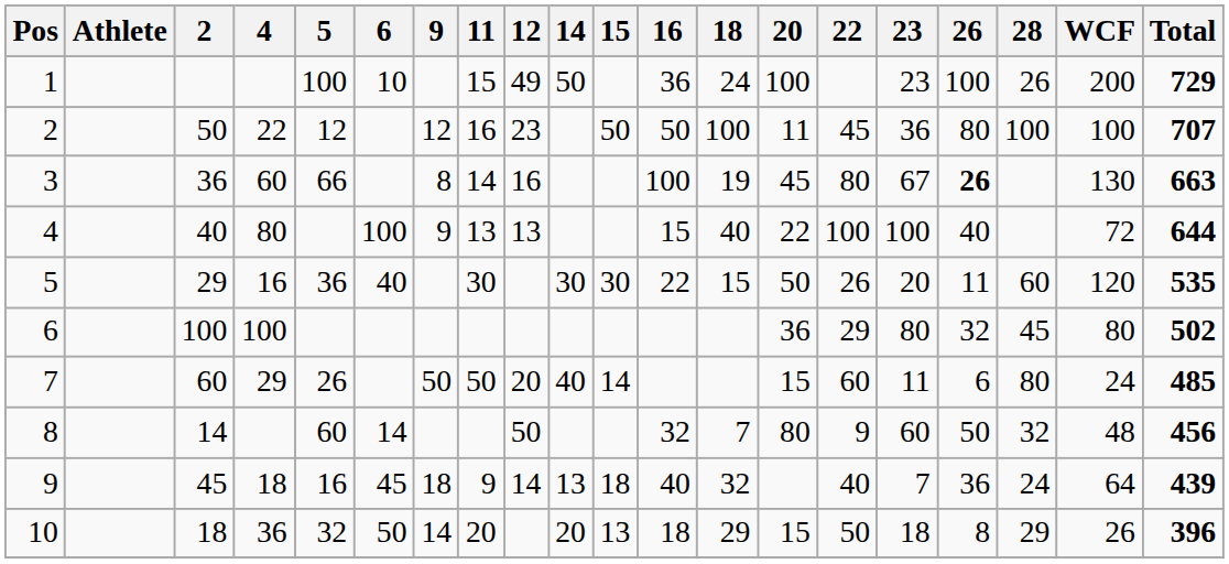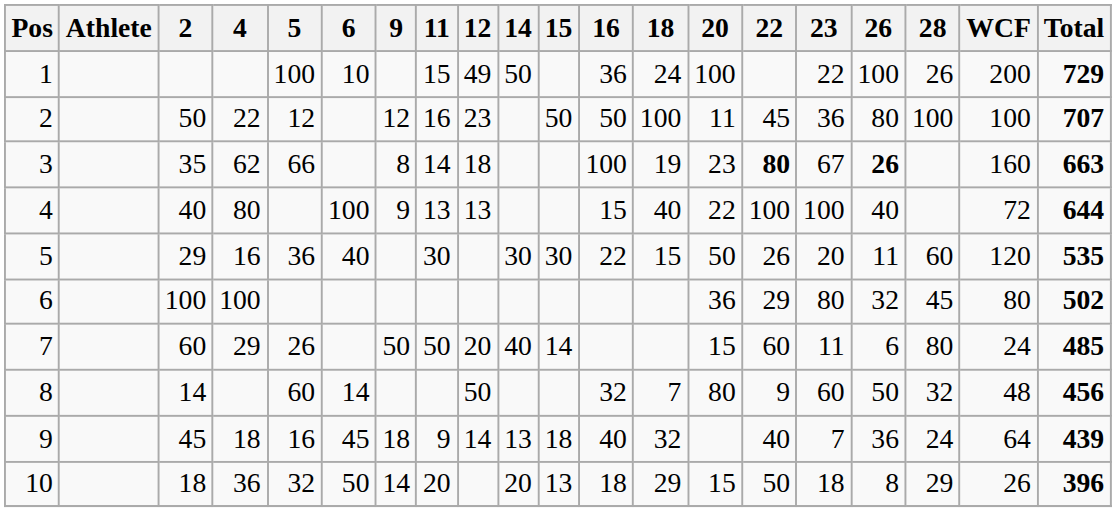 <table class="wikitable" style="font-size: 90%">
 <tr align="right">
 <th>Pos</th>
 <th>Athlete</th>
 <th>2</th>
 <th>4</th>
 <th>5</th>
 <th>6</th>
 <th>9</th>
 <th>11</th>
 <th>12</th>
 <th>14</th>
 <th>15</th>
 <th>16</th>
 <th>18</th>
 <th>20</th>
 <th>22</th>
 <th>23</th>
 <th>26</th>
 <th>28</th>
 <th>WCF</th>
 <th>Total</th>
 </tr>
 <tr align="right">
 <td>1</td>
 <td align="left"></td>
 <td></td>
 <td></td>
 <td>100</td>
 <td>10</td>
 <td></td>
 <td>15</td>
 <td>49</td>
 <td>50</td>
 <td></td>
 <td>36</td>
 <td>24</td>
 <td>100</td>
 <td></td>
-<td>23</td>
+<td>22</td>
 <td>100</td>
 <td>26</td>
 <td>200</td>
 <td><strong>729</strong></td>
 </tr>
 <tr align="right">
 <td>2</td>
 <td align="left"></td>
 <td>50</td>
 <td>22</td>
 <td>12</td>
 <td></td>
 <td>12</td>
 <td>16</td>
 <td>23</td>
 <td></td>
 <td>50</td>
 <td>50</td>
 <td>100</td>
 <td>11</td>
 <td>45</td>
 <td>36</td>
 <td>80</td>
 <td>100</td>
 <td>100</td>
 <td><strong>707</strong></td>
 </tr>
 <tr align="right">
 <td>3</td>
 <td align="left"></td>
-<td>36</td>
-<td>60</td>
+<td>35</td>
+<td>62</td>
 <td>66</td>
 <td></td>
 <td>8</td>
 <td>14</td>
-<td>16</td>
+<td>18</td>
 <td></td>
 <td></td>
 <td>100</td>
 <td>19</td>
-<td>45</td>
-<td>80</td>
+<td>23</td>
+<td><strong>80</strong></td>
 <td>67</td>
 <td><strong>26</strong></td>
 <td></td>
-<td>130</td>
+<td>160</td>
 <td><strong>663</strong></td>
 </tr>
 <tr align="right">
 <td>4</td>
 <td align="left"></td>
 <td>40</td>
 <td>80</td>
 <td></td>
 <td>100</td>
 <td>9</td>
 <td>13</td>
 <td>13</td>
 <td></td>
 <td></td>
 <td>15</td>
 <td>40</td>
 <td>22</td>
 <td>100</td>
 <td>100</td>
 <td>40</td>
 <td></td>
 <td>72</td>
 <td><strong>644</strong></td>
 </tr>
 <tr align="right">
 <td>5</td>
 <td align="left"></td>
 <td>29</td>
 <td>16</td>
 <td>36</td>
 <td>40</td>
 <td></td>
 <td>30</td>
 <td></td>
 <td>30</td>
 <td>30</td>
 <td>22</td>
 <td>15</td>
 <td>50</td>
 <td>26</td>
 <td>20</td>
 <td>11</td>
 <td>60</td>
 <td>120</td>
 <td><strong>535</strong></td>
 </tr>
 <tr align="right">
 <td>6</td>
 <td align="left"></td>
 <td>100</td>
 <td>100</td>
 <td></td>
 <td></td>
 <td></td>
 <td></td>
 <td></td>
 <td></td>
 <td></td>
 <td></td>
 <td></td>
 <td>36</td>
 <td>29</td>
 <td>80</td>
 <td>32</td>
 <td>45</td>
 <td>80</td>
 <td><strong>502</strong></td>
 </tr>
 <tr align="right">
 <td>7</td>
 <td align="left"></td>
 <td>60</td>
 <td>29</td>
 <td>26</td>
 <td></td>
 <td>50</td>
 <td>50</td>
 <td>20</td>
 <td>40</td>
 <td>14</td>
 <td></td>
 <td></td>
 <td>15</td>
 <td>60</td>
 <td>11</td>
 <td>6</td>
 <td>80</td>
 <td>24</td>
 <td><strong>485</strong></td>
 </tr>
 <tr align="right">
 <td>8</td>
 <td align="left"></td>
 <td>14</td>
 <td></td>
 <td>60</td>
 <td>14</td>
 <td></td>
 <td></td>
 <td>50</td>
 <td></td>
 <td></td>
 <td>32</td>
 <td>7</td>
 <td>80</td>
 <td>9</td>
 <td>60</td>
 <td>50</td>
 <td>32</td>
 <td>48</td>
 <td><strong>456</strong></td>
 </tr>
 <tr align="right">
 <td>9</td>
 <td align="left"></td>
 <td>45</td>
 <td>18</td>
 <td>16</td>
 <td>45</td>
 <td>18</td>
 <td>9</td>
 <td>14</td>
 <td>13</td>
 <td>18</td>
 <td>40</td>
 <td>32</td>
 <td></td>
 <td>40</td>
 <td>7</td>
 <td>36</td>
 <td>24</td>
 <td>64</td>
 <td><strong>439</strong></td>
 </tr>
 <tr align="right">
 <td>10</td>
 <td align="left"></td>
 <td>18</td>
 <td>36</td>
 <td>32</td>
 <td>50</td>
 <td>14</td>
 <td>20</td>
 <td></td>
 <td>20</td>
 <td>13</td>
 <td>18</td>
 <td>29</td>
 <td>15</td>
 <td>50</td>
 <td>18</td>
 <td>8</td>
 <td>29</td>
 <td>26</td>
 <td><strong>396</strong><br></td>
 </tr>
 <tr>
 </tr>
 </table>
